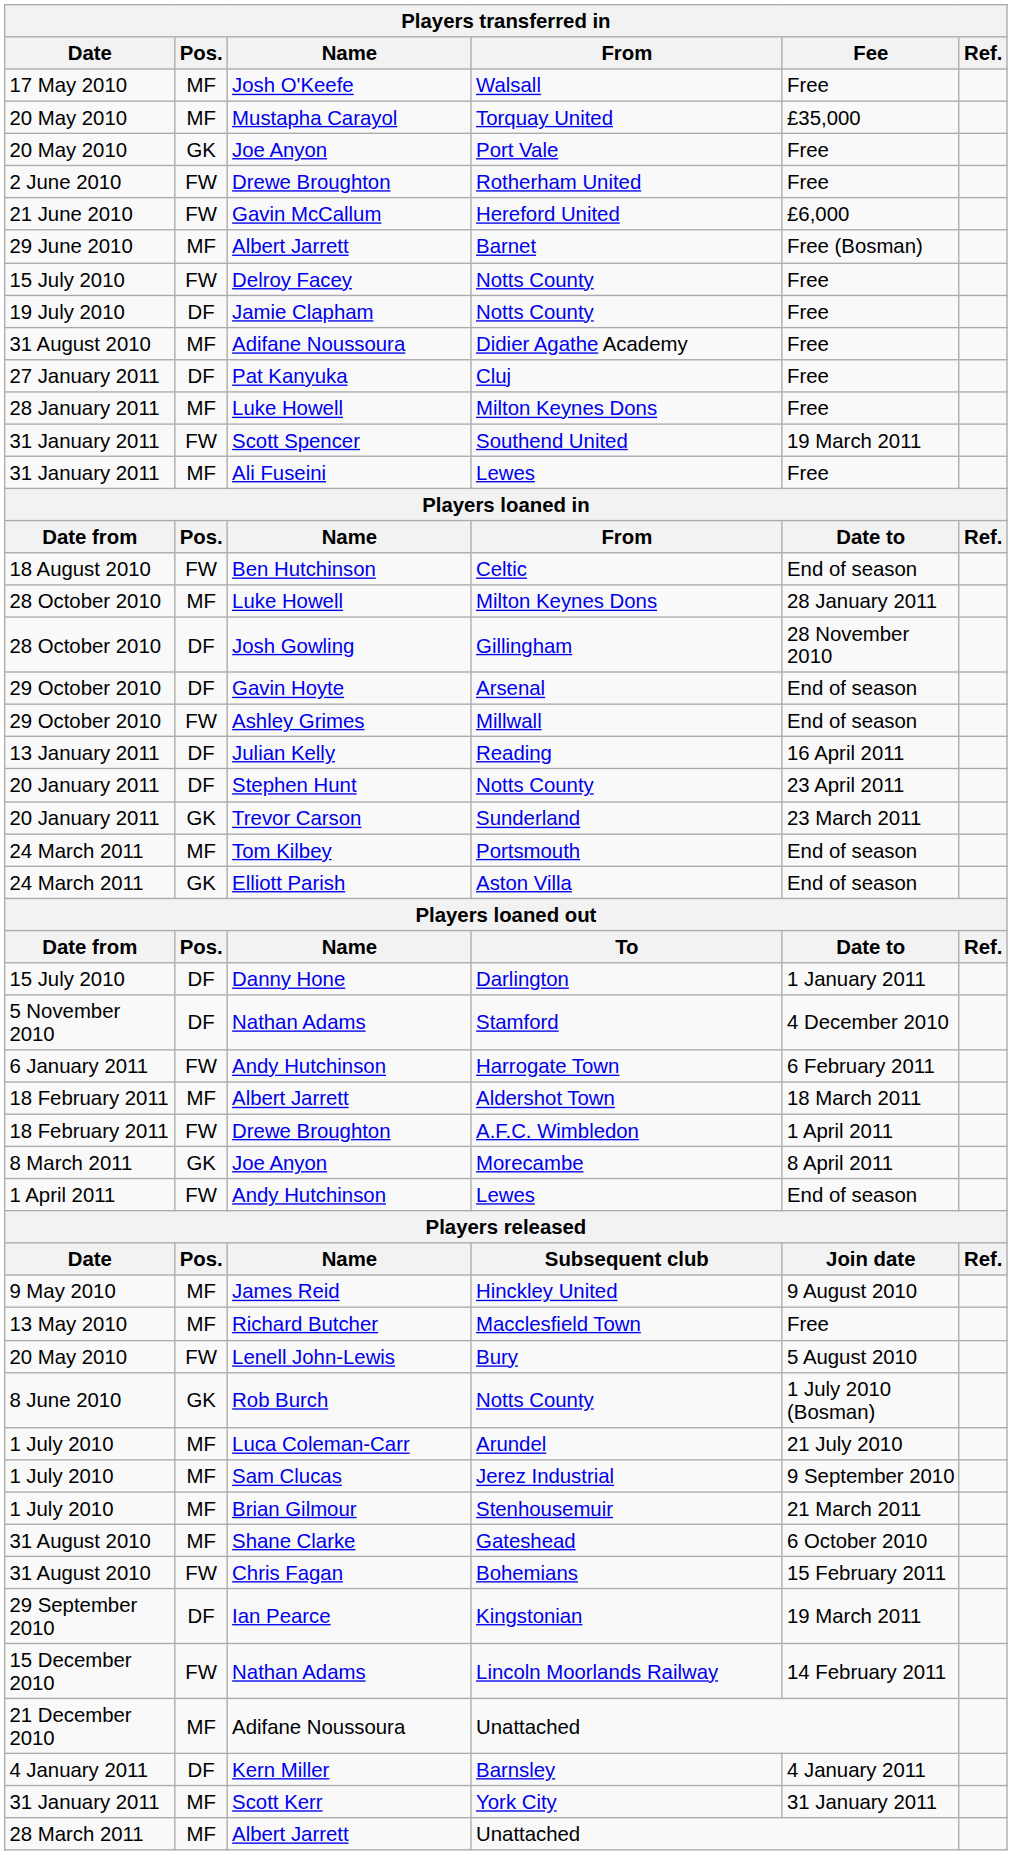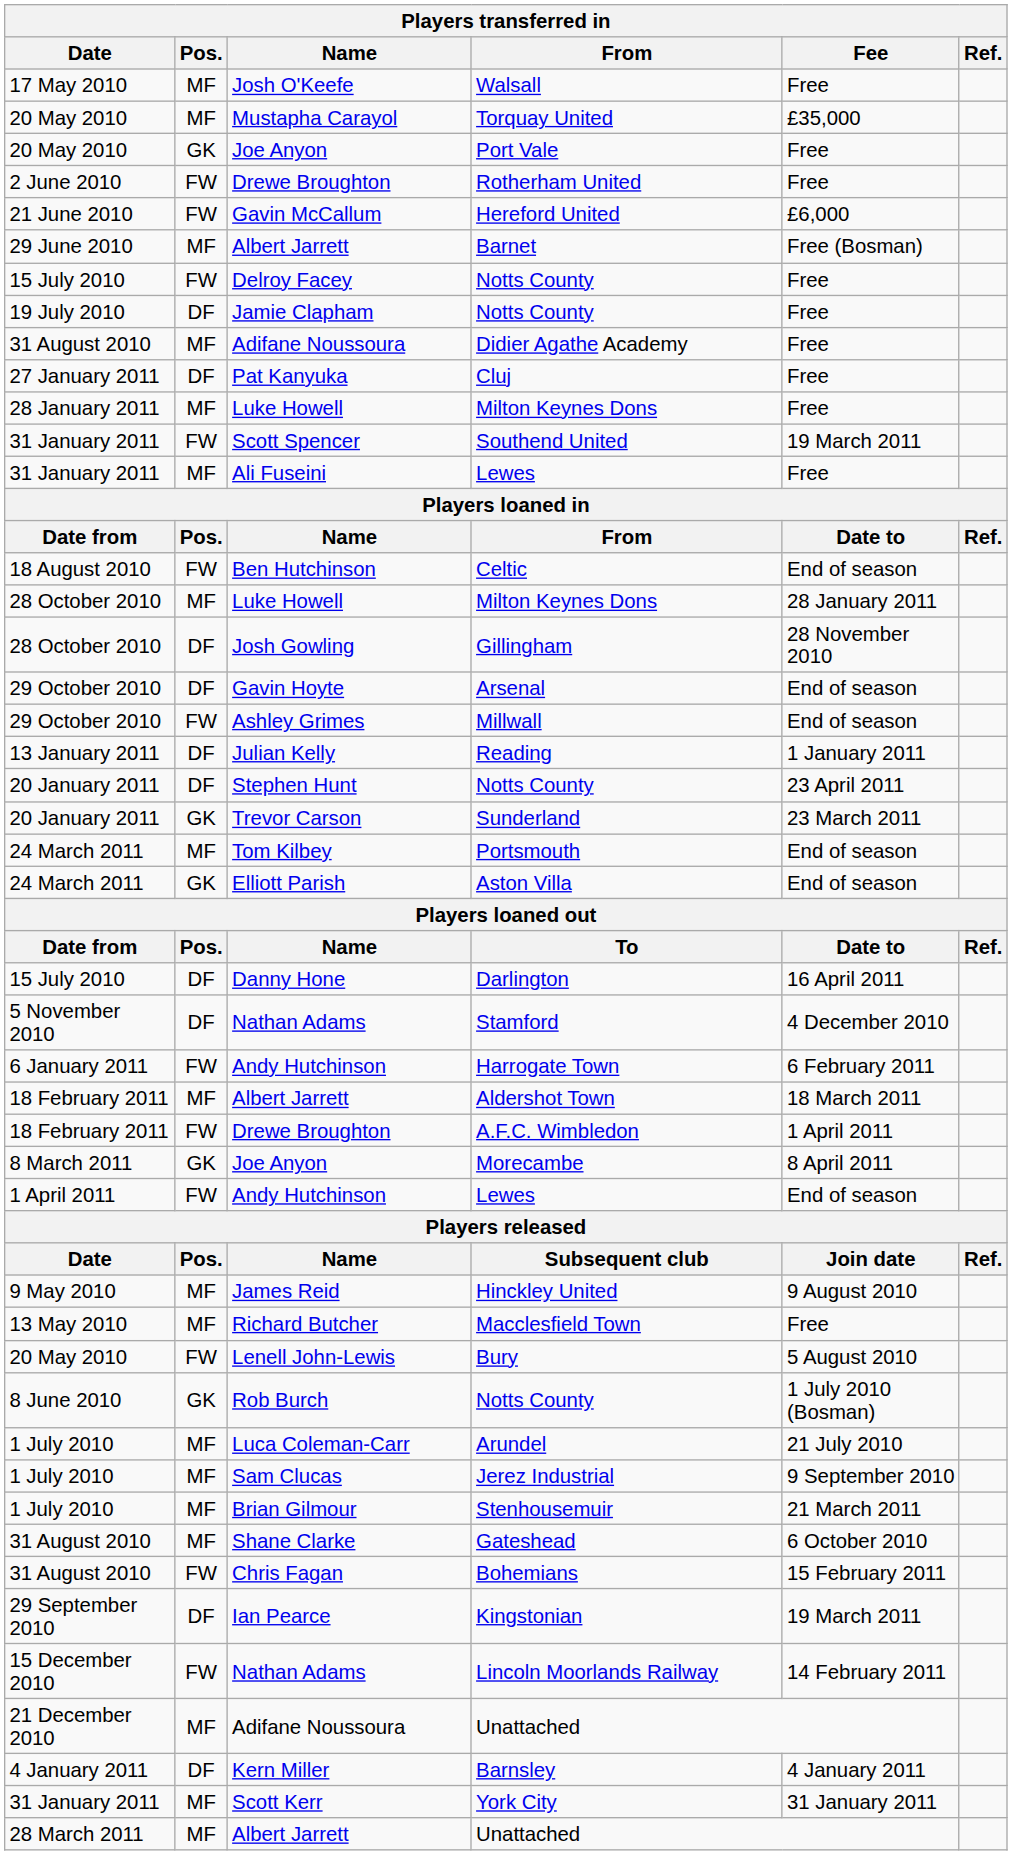 <table class="wikitable" style="font-size:95%;">
 <tr>
 <th colspan="6">Players transferred in</th>
 </tr>
 <tr>
 <th width="120px">Date</th>
 <th width="25px">Pos.</th>
 <th width="175px">Name</th>
 <th width="225px">From</th>
 <th width="125px">Fee</th>
 <th width="25px">Ref.</th>
 </tr>
 <tr>
 <td>17 May 2010</td>
 <td align="center">MF</td>
 <td> <a href='#'>Josh O'Keefe</a></td>
 <td> <a href='#'>Walsall</a></td>
 <td>Free</td>
 <td align="center"></td>
 </tr>
 <tr>
 <td>20 May 2010</td>
 <td align="center">MF</td>
 <td> <a href='#'>Mustapha Carayol</a></td>
 <td> <a href='#'>Torquay United</a></td>
 <td>£35,000</td>
 <td align="center"></td>
 </tr>
 <tr>
 <td>20 May 2010</td>
 <td align="center">GK</td>
 <td> <a href='#'>Joe Anyon</a></td>
 <td> <a href='#'>Port Vale</a></td>
 <td>Free</td>
 <td align="center"></td>
 </tr>
 <tr>
 <td>2 June 2010</td>
 <td align="center">FW</td>
 <td> <a href='#'>Drewe Broughton</a></td>
 <td> <a href='#'>Rotherham United</a></td>
 <td>Free</td>
 <td align="center"></td>
 </tr>
 <tr>
 <td>21 June 2010</td>
 <td align="center">FW</td>
 <td> <a href='#'>Gavin McCallum</a></td>
 <td> <a href='#'>Hereford United</a></td>
 <td>£6,000</td>
 <td align="center"></td>
 </tr>
 <tr>
 <td>29 June 2010</td>
 <td align="center">MF</td>
 <td> <a href='#'>Albert Jarrett</a></td>
 <td> <a href='#'>Barnet</a></td>
 <td>Free (Bosman)</td>
 <td align="center"></td>
 </tr>
 <tr>
 <td>15 July 2010</td>
 <td align="center">FW</td>
 <td> <a href='#'>Delroy Facey</a></td>
 <td> <a href='#'>Notts County</a></td>
 <td>Free</td>
 <td align="center"></td>
 </tr>
 <tr>
 <td>19 July 2010</td>
 <td align="center">DF</td>
 <td> <a href='#'>Jamie Clapham</a></td>
 <td> <a href='#'>Notts County</a></td>
 <td>Free</td>
 <td align="center"></td>
 </tr>
 <tr>
 <td>31 August 2010</td>
 <td align="center">MF</td>
 <td> <a href='#'>Adifane Noussoura</a></td>
 <td><a href='#'>Didier Agathe</a> Academy</td>
 <td>Free</td>
 <td align="center"></td>
 </tr>
 <tr>
 <td>27 January 2011</td>
 <td align="center">DF</td>
 <td> <a href='#'>Pat Kanyuka</a></td>
 <td> <a href='#'>Cluj</a></td>
 <td>Free</td>
 <td align="center"></td>
 </tr>
 <tr>
 <td>28 January 2011</td>
 <td align="center">MF</td>
 <td> <a href='#'>Luke Howell</a></td>
 <td> <a href='#'>Milton Keynes Dons</a></td>
 <td>Free</td>
 <td align="center"></td>
 </tr>
 <tr>
 <td>31 January 2011</td>
 <td align="center">FW</td>
 <td> <a href='#'>Scott Spencer</a></td>
 <td> <a href='#'>Southend United</a></td>
 <td>19 March 2011</td>
 <td align="center"></td>
 </tr>
 <tr>
 <td>31 January 2011</td>
 <td align="center">MF</td>
 <td> <a href='#'>Ali Fuseini</a></td>
 <td> <a href='#'>Lewes</a></td>
 <td>Free</td>
 <td align="center"></td>
 </tr>
 <tr>
 <th colspan="6">Players loaned in</th>
 </tr>
 <tr>
 <th>Date from</th>
 <th>Pos.</th>
 <th>Name</th>
 <th>From</th>
 <th>Date to</th>
 <th>Ref.</th>
 </tr>
 <tr>
 <td>18 August 2010</td>
 <td align="center">FW</td>
 <td> <a href='#'>Ben Hutchinson</a></td>
 <td> <a href='#'>Celtic</a></td>
 <td>End of season</td>
 <td align="center"></td>
 </tr>
 <tr>
 <td>28 October 2010</td>
 <td align="center">MF</td>
 <td> <a href='#'>Luke Howell</a></td>
 <td> <a href='#'>Milton Keynes Dons</a></td>
 <td>28 January 2011</td>
 <td align="center"></td>
 </tr>
 <tr>
 <td>28 October 2010</td>
 <td align="center">DF</td>
 <td> <a href='#'>Josh Gowling</a></td>
 <td> <a href='#'>Gillingham</a></td>
 <td>28 November 2010</td>
 <td align="center"></td>
 </tr>
 <tr>
 <td>29 October 2010</td>
 <td align="center">DF</td>
 <td> <a href='#'>Gavin Hoyte</a></td>
 <td> <a href='#'>Arsenal</a></td>
 <td>End of season</td>
 <td align="center"></td>
 </tr>
 <tr>
 <td>29 October 2010</td>
 <td align="center">FW</td>
 <td> <a href='#'>Ashley Grimes</a></td>
 <td> <a href='#'>Millwall</a></td>
 <td>End of season</td>
 <td align="center"></td>
 </tr>
 <tr>
 <td>13 January 2011</td>
 <td align="center">DF</td>
 <td> <a href='#'>Julian Kelly</a></td>
 <td> <a href='#'>Reading</a></td>
-<td>16 April 2011</td>
+<td>1 January 2011</td>
 <td align="center"></td>
 </tr>
 <tr>
 <td>20 January 2011</td>
 <td align="center">DF</td>
 <td> <a href='#'>Stephen Hunt</a></td>
 <td> <a href='#'>Notts County</a></td>
 <td>23 April 2011</td>
 <td align="center"></td>
 </tr>
 <tr>
 <td>20 January 2011</td>
 <td align="center">GK</td>
 <td> <a href='#'>Trevor Carson</a></td>
 <td> <a href='#'>Sunderland</a></td>
 <td>23 March 2011</td>
 <td align="center"></td>
 </tr>
 <tr>
 <td>24 March 2011</td>
 <td align="center">MF</td>
 <td> <a href='#'>Tom Kilbey</a></td>
 <td> <a href='#'>Portsmouth</a></td>
 <td>End of season</td>
 <td align="center"></td>
 </tr>
 <tr>
 <td>24 March 2011</td>
 <td align="center">GK</td>
 <td> <a href='#'>Elliott Parish</a></td>
 <td> <a href='#'>Aston Villa</a></td>
 <td>End of season</td>
 <td align="center"></td>
 </tr>
 <tr>
 <th colspan="6">Players loaned out</th>
 </tr>
 <tr>
 <th>Date from</th>
 <th>Pos.</th>
 <th>Name</th>
 <th>To</th>
 <th>Date to</th>
 <th>Ref.</th>
 </tr>
 <tr>
 <td>15 July 2010</td>
 <td align="center">DF</td>
 <td> <a href='#'>Danny Hone</a></td>
 <td> <a href='#'>Darlington</a></td>
-<td>1 January 2011</td>
+<td>16 April 2011</td>
 <td align="center"></td>
 </tr>
 <tr>
 <td>5 November 2010</td>
 <td align="center">DF</td>
 <td> <a href='#'>Nathan Adams</a></td>
 <td> <a href='#'>Stamford</a></td>
 <td>4 December 2010</td>
 <td align="center"></td>
 </tr>
 <tr>
 <td>6 January 2011</td>
 <td align="center">FW</td>
 <td> <a href='#'>Andy Hutchinson</a></td>
 <td> <a href='#'>Harrogate Town</a></td>
 <td>6 February 2011</td>
 <td align="center"></td>
 </tr>
 <tr>
 <td>18 February 2011</td>
 <td align="center">MF</td>
 <td> <a href='#'>Albert Jarrett</a></td>
 <td> <a href='#'>Aldershot Town</a></td>
 <td>18 March 2011</td>
 <td align="center"></td>
 </tr>
 <tr>
 <td>18 February 2011</td>
 <td align="center">FW</td>
 <td> <a href='#'>Drewe Broughton</a></td>
 <td> <a href='#'>A.F.C. Wimbledon</a></td>
 <td>1 April 2011</td>
 <td align="center"></td>
 </tr>
 <tr>
 <td>8 March 2011</td>
 <td align="center">GK</td>
 <td> <a href='#'>Joe Anyon</a></td>
 <td> <a href='#'>Morecambe</a></td>
 <td>8 April 2011</td>
 <td align="center"></td>
 </tr>
 <tr>
 <td>1 April 2011</td>
 <td align="center">FW</td>
 <td> <a href='#'>Andy Hutchinson</a></td>
 <td> <a href='#'>Lewes</a></td>
 <td>End of season</td>
 <td align="center"></td>
 </tr>
 <tr>
 <th colspan="6">Players released</th>
 </tr>
 <tr>
 <th>Date</th>
 <th>Pos.</th>
 <th>Name</th>
 <th>Subsequent club</th>
 <th>Join date</th>
 <th>Ref.</th>
 </tr>
 <tr>
 <td>9 May 2010</td>
 <td align="center">MF</td>
 <td> <a href='#'>James Reid</a></td>
 <td> <a href='#'>Hinckley United</a></td>
 <td>9 August 2010</td>
 <td align="center"></td>
 </tr>
 <tr>
 <td>13 May 2010</td>
 <td align="center">MF</td>
 <td> <a href='#'>Richard Butcher</a></td>
 <td> <a href='#'>Macclesfield Town</a></td>
 <td>Free</td>
 <td align="center"></td>
 </tr>
 <tr>
 <td>20 May 2010</td>
 <td align="center">FW</td>
 <td> <a href='#'>Lenell John-Lewis</a></td>
 <td> <a href='#'>Bury</a></td>
 <td>5 August 2010</td>
 <td align="center"></td>
 </tr>
 <tr>
 <td>8 June 2010</td>
 <td align="center">GK</td>
 <td> <a href='#'>Rob Burch</a></td>
 <td> <a href='#'>Notts County</a></td>
 <td>1 July 2010 (Bosman)</td>
 <td align="center"></td>
 </tr>
 <tr>
 <td>1 July 2010</td>
 <td align="center">MF</td>
 <td> <a href='#'>Luca Coleman-Carr</a></td>
 <td> <a href='#'>Arundel</a></td>
 <td>21 July 2010</td>
 <td align="center"></td>
 </tr>
 <tr>
 <td>1 July 2010</td>
 <td align="center">MF</td>
 <td> <a href='#'>Sam Clucas</a></td>
 <td> <a href='#'>Jerez Industrial</a></td>
 <td>9 September 2010</td>
 <td align="center"></td>
 </tr>
 <tr>
 <td>1 July 2010</td>
 <td align="center">MF</td>
 <td> <a href='#'>Brian Gilmour</a></td>
 <td> <a href='#'>Stenhousemuir</a></td>
 <td>21 March 2011</td>
 <td align="center"></td>
 </tr>
 <tr>
 <td>31 August 2010</td>
 <td align="center">MF</td>
 <td> <a href='#'>Shane Clarke</a></td>
 <td> <a href='#'>Gateshead</a></td>
 <td>6 October 2010</td>
 <td align="center"></td>
 </tr>
 <tr>
 <td>31 August 2010</td>
 <td align="center">FW</td>
 <td> <a href='#'>Chris Fagan</a></td>
 <td> <a href='#'>Bohemians</a></td>
 <td>15 February 2011</td>
 <td align="center"></td>
 </tr>
 <tr>
 <td>29 September 2010</td>
 <td align="center">DF</td>
 <td> <a href='#'>Ian Pearce</a></td>
 <td> <a href='#'>Kingstonian</a></td>
 <td>19 March 2011</td>
 <td align="center"></td>
 </tr>
 <tr>
 <td>15 December 2010</td>
 <td align="center">FW</td>
 <td> <a href='#'>Nathan Adams</a></td>
 <td> <a href='#'>Lincoln Moorlands Railway</a></td>
 <td>14 February 2011</td>
 <td align="center"></td>
 </tr>
 <tr>
 <td>21 December 2010</td>
 <td align="center">MF</td>
 <td> Adifane Noussoura</td>
 <td colspan="2">Unattached</td>
 <td align="center"></td>
 </tr>
 <tr>
 <td>4 January 2011</td>
 <td align="center">DF</td>
 <td> <a href='#'>Kern Miller</a></td>
 <td> <a href='#'>Barnsley</a></td>
 <td>4 January 2011</td>
 <td align="center"></td>
 </tr>
 <tr>
 <td>31 January 2011</td>
 <td align="center">MF</td>
 <td> <a href='#'>Scott Kerr</a></td>
 <td> <a href='#'>York City</a></td>
 <td>31 January 2011</td>
 <td align="center"></td>
 </tr>
 <tr>
 <td>28 March 2011</td>
 <td align="center">MF</td>
 <td> <a href='#'>Albert Jarrett</a></td>
 <td colspan="2">Unattached</td>
 <td align="center"></td>
 </tr>
 </table>
